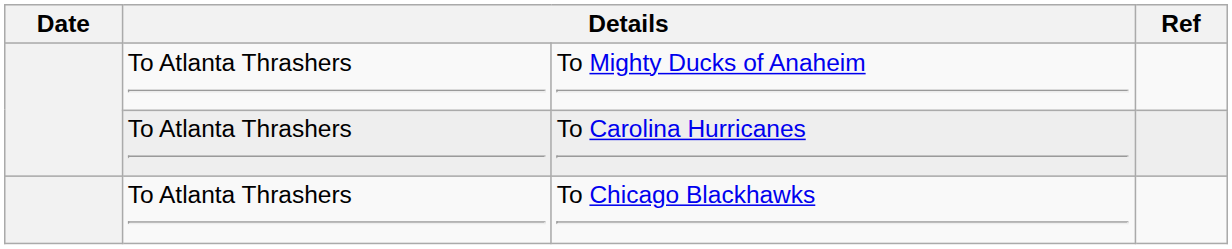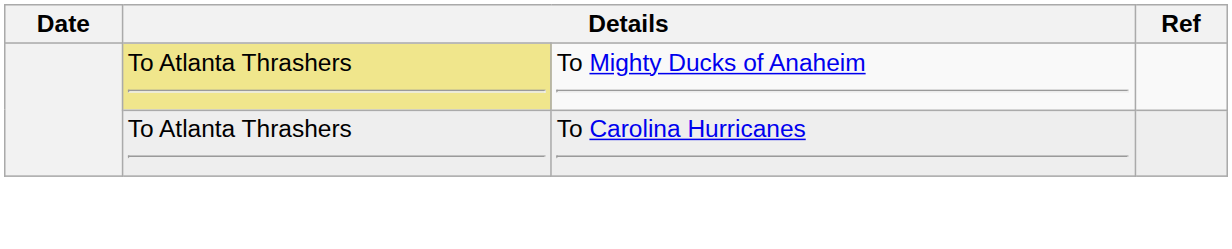 <table class="wikitable plainrowheaders" style="width: 50em;">
 <tr>
 <th scope="col">Date</th>
 <th scope="col" colspan="2">Details</th>
 <th scope="col">Ref</th>
 </tr>
 <tr>
 <th scope="row" rowspan=2></th>
-<td valign="top">To Atlanta Thrashers <hr></td>
+<td valign="top" style="background: khaki;">To Atlanta Thrashers <hr></td>
 <td valign="top">To <a href='#'>Mighty Ducks of Anaheim</a> <hr></td>
 <td></td>
 </tr>
 <tr bgcolor="#eeeeee">
 <td valign="top">To Atlanta Thrashers <hr></td>
 <td valign="top">To <a href='#'>Carolina Hurricanes</a> <hr></td>
 <td></td>
 </tr>
-<tr>
-<th scope="row"></th>
-<td valign="top">To Atlanta Thrashers <hr></td>
-<td valign="top">To <a href='#'>Chicago Blackhawks</a> <hr></td>
-<td></td>
-</tr>
 </table>
